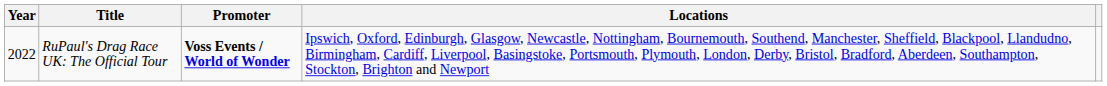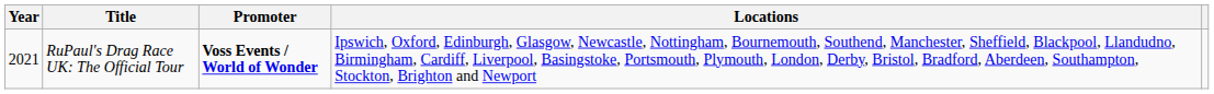 <table class="wikitable plainrowheaders sortable">
 <tr>
 <th scope="col">Year</th>
 <th scope="col">Title</th>
 <th scope="col">Promoter</th>
 <th scope="col">Locations</th>
 <th style="text-align: center;" class="unsortable"></th>
 </tr>
 <tr>
-<td>2022</td>
+<td>2021</td>
 <td><em>RuPaul's Drag Race UK: The Official Tour</em></td>
 <td><strong>Voss Events / <a href='#'>World of Wonder</a></strong></td>
 <td><a href='#'>Ipswich</a>, <a href='#'>Oxford</a>, <a href='#'>Edinburgh</a>, <a href='#'>Glasgow</a>, <a href='#'>Newcastle</a>, <a href='#'>Nottingham</a>, <a href='#'>Bournemouth</a>, <a href='#'>Southend</a>, <a href='#'>Manchester</a>, <a href='#'>Sheffield</a>, <a href='#'>Blackpool</a>, <a href='#'>Llandudno</a>, <a href='#'>Birmingham</a>, <a href='#'>Cardiff</a>, <a href='#'>Liverpool</a>, <a href='#'>Basingstoke</a>, <a href='#'>Portsmouth</a>, <a href='#'>Plymouth</a>, <a href='#'>London</a>, <a href='#'>Derby</a>, <a href='#'>Bristol</a>, <a href='#'>Bradford</a>, <a href='#'>Aberdeen</a>, <a href='#'>Southampton</a>, <a href='#'>Stockton</a>, <a href='#'>Brighton</a> and <a href='#'>Newport</a></td>
 <td></td>
 </tr>
 </table>
